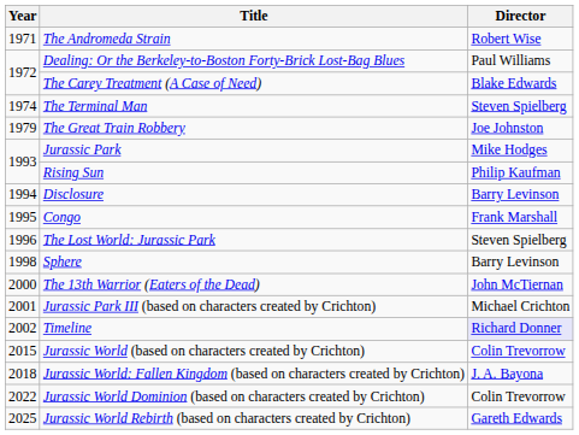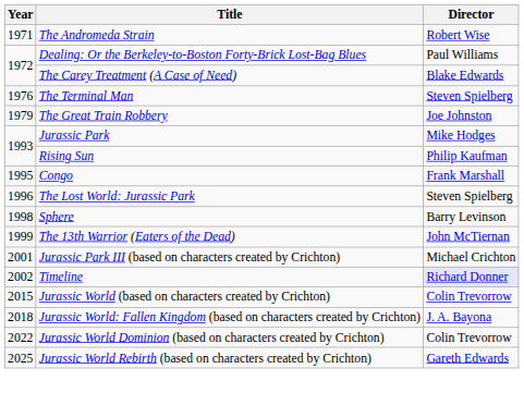 <table class="wikitable">
 <tr>
 <th>Year</th>
 <th>Title</th>
 <th>Director</th>
 </tr>
 <tr>
 <td>1971</td>
 <td><em><a href='#'>The Andromeda Strain</a></em></td>
 <td><a href='#'>Robert Wise</a></td>
 </tr>
 <tr>
 <td rowspan="2">1972</td>
 <td><em><a href='#'>Dealing: Or the Berkeley-to-Boston Forty-Brick Lost-Bag Blues</a></em></td>
 <td>Paul Williams</td>
 </tr>
 <tr>
 <td><em><a href='#'>The Carey Treatment</a> (<a href='#'>A Case of Need</a>)</em></td>
 <td><a href='#'>Blake Edwards</a></td>
 </tr>
 <tr>
-<td>1974</td>
+<td>1976</td>
 <td><em><a href='#'>The Terminal Man</a></em></td>
 <td><a href='#'>Steven Spielberg</a></td>
 </tr>
 <tr>
 <td>1979</td>
 <td><em><a href='#'>The Great Train Robbery</a></em></td>
 <td><a href='#'>Joe Johnston</a></td>
 </tr>
 <tr>
 <td rowspan="2">1993</td>
 <td><em><a href='#'>Jurassic Park</a></em></td>
 <td><a href='#'>Mike Hodges</a></td>
 </tr>
 <tr>
 <td><em><a href='#'>Rising Sun</a></em></td>
 <td><a href='#'>Philip Kaufman</a></td>
 </tr>
 <tr>
-<td>1994</td>
-<td><em><a href='#'>Disclosure</a></em></td>
-<td><a href='#'>Barry Levinson</a></td>
-</tr>
-<tr>
 <td>1995</td>
 <td><em><a href='#'>Congo</a></em></td>
 <td><a href='#'>Frank Marshall</a></td>
 </tr>
 <tr>
 <td>1996</td>
 <td><em><a href='#'>The Lost World: Jurassic Park</a></em></td>
 <td>Steven Spielberg</td>
 </tr>
 <tr>
 <td>1998</td>
 <td><em><a href='#'>Sphere</a></em></td>
 <td>Barry Levinson</td>
 </tr>
 <tr>
-<td>2000</td>
+<td>1999</td>
 <td><em><a href='#'>The 13th Warrior</a> (<a href='#'>Eaters of the Dead</a>)</em></td>
 <td><a href='#'>John McTiernan</a></td>
 </tr>
 <tr>
 <td>2001</td>
 <td><em><a href='#'>Jurassic Park III</a></em> (based on characters created by Crichton)</td>
 <td>Michael Crichton</td>
 </tr>
 <tr>
 <td>2002</td>
 <td><em><a href='#'>Timeline</a></em></td>
 <td style="background: lavender;"><a href='#'>Richard Donner</a></td>
 </tr>
 <tr>
 <td>2015</td>
 <td><em><a href='#'>Jurassic World</a></em> (based on characters created by Crichton)</td>
 <td><a href='#'>Colin Trevorrow</a></td>
 </tr>
 <tr>
 <td>2018</td>
 <td><em><a href='#'>Jurassic World: Fallen Kingdom</a></em> (based on characters created by Crichton)</td>
 <td><a href='#'>J. A. Bayona</a></td>
 </tr>
 <tr>
 <td>2022</td>
 <td><em><a href='#'>Jurassic World Dominion</a></em> (based on characters created by Crichton)</td>
 <td>Colin Trevorrow</td>
 </tr>
 <tr>
 <td>2025</td>
 <td><em><a href='#'>Jurassic World Rebirth</a></em> (based on characters created by Crichton)</td>
 <td><a href='#'>Gareth Edwards</a></td>
 </tr>
 </table>
